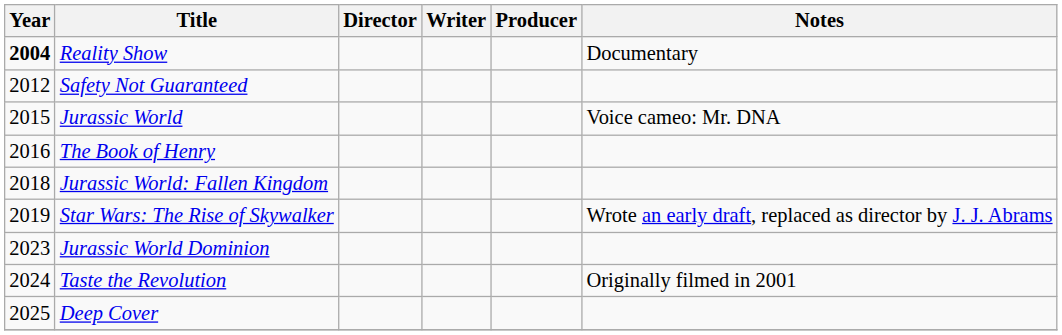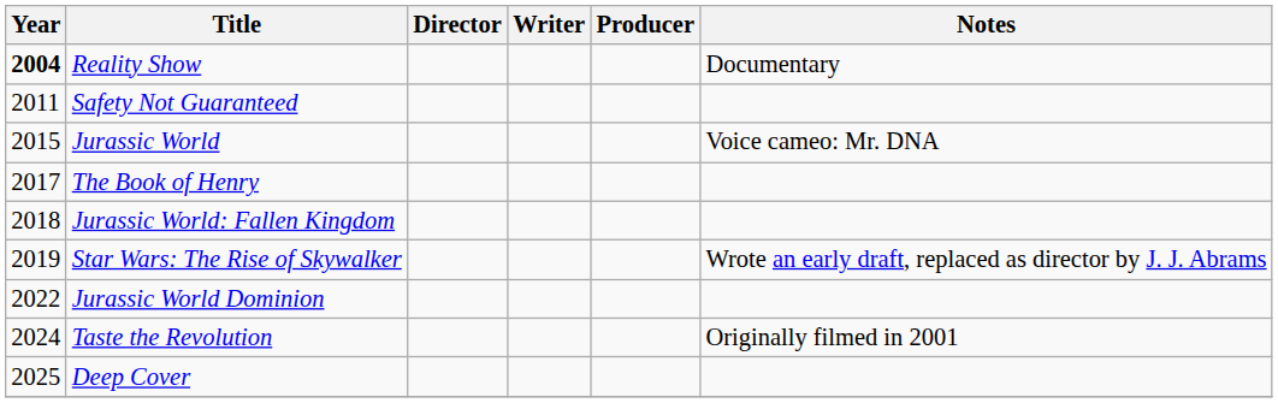 <table class="wikitable">
 <tr>
 <th>Year</th>
 <th>Title</th>
 <th>Director</th>
 <th>Writer</th>
 <th>Producer</th>
 <th>Notes</th>
 </tr>
 <tr>
 <td><strong>2004</strong></td>
 <td><em><a href='#'>Reality Show</a></em></td>
 <td></td>
 <td></td>
 <td></td>
 <td>Documentary</td>
 </tr>
 <tr>
-<td>2012</td>
+<td>2011</td>
 <td><em><a href='#'>Safety Not Guaranteed</a></em></td>
 <td></td>
 <td></td>
 <td></td>
 <td></td>
 </tr>
 <tr>
 <td>2015</td>
 <td><em><a href='#'>Jurassic World</a></em></td>
 <td></td>
 <td></td>
 <td></td>
 <td>Voice cameo: Mr. DNA</td>
 </tr>
 <tr>
-<td>2016</td>
+<td>2017</td>
 <td><em><a href='#'>The Book of Henry</a></em></td>
 <td></td>
 <td></td>
 <td></td>
 <td></td>
 </tr>
 <tr>
 <td>2018</td>
 <td><em><a href='#'>Jurassic World: Fallen Kingdom</a></em></td>
 <td></td>
 <td></td>
 <td></td>
 <td></td>
 </tr>
 <tr>
 <td>2019</td>
 <td><em><a href='#'>Star Wars: The Rise of Skywalker</a></em></td>
 <td></td>
 <td></td>
 <td></td>
 <td>Wrote <a href='#'>an early draft</a>, replaced as director by <a href='#'>J. J. Abrams</a></td>
 </tr>
 <tr>
-<td>2023</td>
+<td>2022</td>
 <td><em><a href='#'>Jurassic World Dominion</a></em></td>
 <td></td>
 <td></td>
 <td></td>
 <td></td>
 </tr>
 <tr>
 <td>2024</td>
 <td><em><a href='#'>Taste the Revolution</a></em></td>
 <td></td>
 <td></td>
 <td></td>
 <td>Originally filmed in 2001</td>
 </tr>
 <tr>
 <td>2025</td>
 <td><em><a href='#'>Deep Cover</a></em></td>
 <td></td>
 <td></td>
 <td></td>
 <td></td>
 </tr>
 <tr>
 </tr>
 </table>
